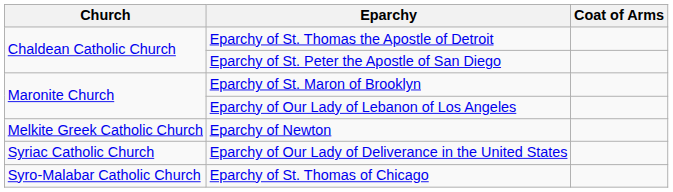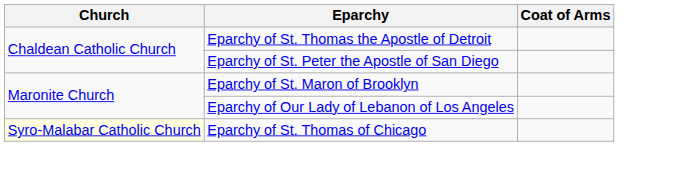 <table class="wikitable sortable">
 <tr>
 <th>Church</th>
 <th>Eparchy</th>
 <th>Coat of Arms</th>
 </tr>
 <tr>
 <td rowspan="2"><a href='#'>Chaldean Catholic Church</a></td>
 <td><a href='#'>Eparchy of St. Thomas the Apostle of Detroit</a></td>
 <td></td>
 </tr>
 <tr>
 <td><a href='#'>Eparchy of St. Peter the Apostle of San Diego</a></td>
 <td></td>
 </tr>
 <tr>
 <td rowspan="2"><a href='#'>Maronite Church</a></td>
 <td><a href='#'>Eparchy of St. Maron of Brooklyn</a></td>
 <td></td>
 </tr>
 <tr>
 <td><a href='#'>Eparchy of Our Lady of Lebanon of Los Angeles</a></td>
 <td></td>
 </tr>
 <tr>
-<td><a href='#'>Melkite Greek Catholic Church</a></td>
-<td><a href='#'>Eparchy of Newton</a></td>
-<td></td>
-</tr>
-<tr>
-<td><a href='#'>Syriac Catholic Church</a></td>
-<td><a href='#'>Eparchy of Our Lady of Deliverance in the United States</a></td>
-<td></td>
-</tr>
-<tr>
-<td><a href='#'>Syro-Malabar Catholic Church</a></td>
+<td style="background: lightyellow;"><a href='#'>Syro-Malabar Catholic Church</a></td>
 <td><a href='#'>Eparchy of St. Thomas of Chicago</a></td>
 <td></td>
 </tr>
 </table>
